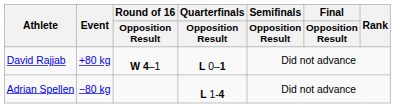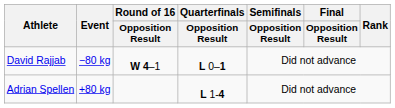 <table class="wikitable" style="font-size:90%;">
 <tr>
 <th rowspan=2>Athlete</th>
 <th rowspan=2>Event</th>
 <th>Round of 16</th>
 <th>Quarterfinals</th>
 <th>Semifinals</th>
 <th>Final</th>
 <th rowspan=2>Rank</th>
 </tr>
 <tr style="font-size:95%">
 <th>Opposition<br>Result</th>
 <th>Opposition<br>Result</th>
 <th>Opposition<br>Result</th>
 <th>Opposition<br>Result</th>
 </tr>
 <tr align=center>
 <td align=left><a href='#'>David Rajjab</a></td>
-<td align=left><a href='#'>+80 kg</a></td>
+<td align=left><a href='#'>−80 kg</a></td>
 <td><br><strong>W</strong> <strong>4</strong>–1</td>
 <td><br><strong>L</strong> 0–<strong>1</strong></td>
 <td colspan=3>Did not advance</td>
 </tr>
 <tr align=center>
 <td align=left><a href='#'>Adrian Spellen</a></td>
-<td align=left><a href='#'>−80 kg</a></td>
+<td align=left><a href='#'>+80 kg</a></td>
 <td></td>
 <td><br><strong>L</strong> 1-<strong>4</strong></td>
 <td colspan=3>Did not advance</td>
 </tr>
 </table>
